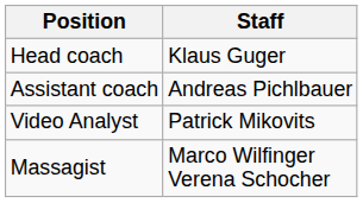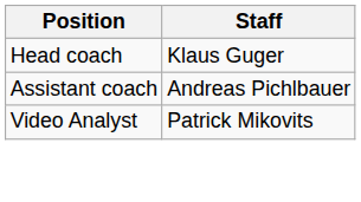 <table class="wikitable" style="text-align:center;">
 <tr>
 <th>Position</th>
 <th>Staff</th>
 </tr>
 <tr>
 <td style="text-align:left;">Head coach</td>
 <td style="text-align:left;"> Klaus Guger</td>
 </tr>
 <tr>
 <td style="text-align:left;">Assistant coach</td>
 <td style="text-align:left;"> Andreas Pichlbauer</td>
 </tr>
 <tr>
 <td style="text-align:left;">Video Analyst</td>
 <td style="text-align:left;"> Patrick Mikovits</td>
 </tr>
-<tr>
-<td style="text-align:left;">Massagist</td>
-<td style="text-align:left;"> Marco Wilfinger<br>Verena Schocher</td>
-</tr>
 </table>
